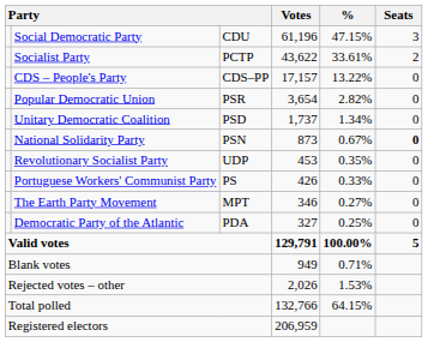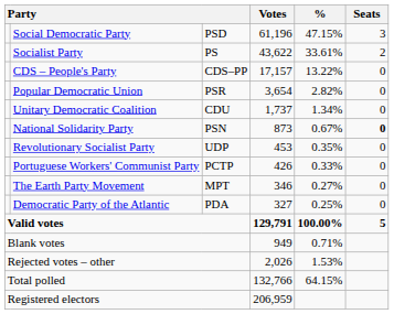 <table class="wikitable" border="1" style="text-align:right;">
 <tr>
 <th style="text-align:left;" colspan=3>Party</th>
 <th align=center width="50">Votes</th>
 <th align=center width="50">%</th>
 <th align=center width="50">Seats</th>
 </tr>
 <tr>
 <td></td>
 <td align=left><a href='#'>Social Democratic Party</a></td>
-<td align=left>CDU</td>
+<td align=left>PSD</td>
 <td>61,196</td>
 <td>47.15%</td>
 <td>3</td>
 </tr>
 <tr>
 <td></td>
 <td align=left><a href='#'>Socialist Party</a></td>
-<td align=left>PCTP</td>
+<td align=left>PS</td>
 <td>43,622</td>
 <td>33.61%</td>
 <td>2</td>
 </tr>
 <tr>
 <td></td>
 <td align=left><a href='#'>CDS – People's Party</a></td>
 <td align=left style="white-space: nowrap;">CDS–PP</td>
 <td>17,157</td>
 <td>13.22%</td>
 <td>0</td>
 </tr>
 <tr>
 <td></td>
 <td align=left><a href='#'>Popular Democratic Union</a></td>
 <td align=left>PSR</td>
 <td>3,654</td>
 <td>2.82%</td>
 <td>0</td>
 </tr>
 <tr>
 <td></td>
 <td align=left style="white-space: nowrap;"><a href='#'>Unitary Democratic Coalition</a></td>
-<td align=left>PSD</td>
+<td align=left>CDU</td>
 <td>1,737</td>
 <td>1.34%</td>
 <td>0</td>
 </tr>
 <tr>
 <td></td>
 <td align=left><a href='#'>National Solidarity Party</a></td>
 <td align=left>PSN</td>
 <td>873</td>
 <td>0.67%</td>
 <td><strong>0</strong></td>
 </tr>
 <tr>
 <td></td>
 <td align=left><a href='#'>Revolutionary Socialist Party</a></td>
 <td align=left>UDP</td>
 <td>453</td>
 <td>0.35%</td>
 <td>0</td>
 </tr>
 <tr>
 <td></td>
 <td align=left><a href='#'>Portuguese Workers' Communist Party</a></td>
-<td align=left>PS</td>
+<td align=left>PCTP</td>
 <td>426</td>
 <td>0.33%</td>
 <td>0</td>
 </tr>
 <tr>
 <td></td>
 <td align=left><a href='#'>The Earth Party Movement</a></td>
 <td align=left>MPT</td>
 <td>346</td>
 <td>0.27%</td>
 <td>0</td>
 </tr>
 <tr>
 <td></td>
 <td align=left><a href='#'>Democratic Party of the Atlantic</a></td>
 <td align=left>PDA</td>
 <td>327</td>
 <td>0.25%</td>
 <td>0</td>
 </tr>
 <tr style="font-weight:bold">
 <td align=left colspan=3>Valid votes</td>
 <td>129,791</td>
 <td>100.00%</td>
 <td>5</td>
 </tr>
 <tr>
 <td align=left colspan=3>Blank votes</td>
 <td>949</td>
 <td>0.71%</td>
 <td></td>
 </tr>
 <tr>
 <td align=left colspan=3>Rejected votes – other</td>
 <td>2,026</td>
 <td>1.53%</td>
 <td></td>
 </tr>
 <tr>
 <td align=left colspan=3>Total polled</td>
 <td>132,766</td>
 <td>64.15%</td>
 <td></td>
 </tr>
 <tr>
 <td align=left colspan=3>Registered electors</td>
 <td>206,959</td>
 <td></td>
 <td></td>
 </tr>
 </table>
